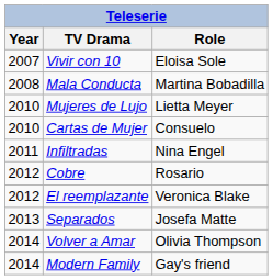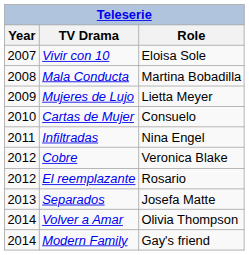 <table class="wikitable" style="font-size: 95%;">
 <tr>
 <th colspan="4" style="background: LightSteelBlue;"><a href='#'>Teleserie</a></th>
 </tr>
 <tr>
 <th>Year</th>
 <th>TV Drama</th>
 <th>Role</th>
 </tr>
 <tr>
 <td>2007</td>
 <td><em><a href='#'>Vivir con 10</a></em></td>
 <td>Eloisa Sole</td>
 </tr>
 <tr>
 <td>2008</td>
 <td><em><a href='#'>Mala Conducta</a></em></td>
 <td>Martina Bobadilla</td>
 </tr>
 <tr>
-<td>2010</td>
+<td>2009</td>
 <td><em><a href='#'>Mujeres de Lujo</a></em></td>
 <td>Lietta Meyer</td>
 </tr>
 <tr>
 <td>2010</td>
 <td><em><a href='#'>Cartas de Mujer</a></em></td>
 <td>Consuelo</td>
 </tr>
 <tr>
 <td>2011</td>
 <td><em><a href='#'>Infiltradas</a></em></td>
 <td>Nina Engel</td>
 </tr>
 <tr>
 <td>2012</td>
 <td><em><a href='#'>Cobre</a></em></td>
-<td>Rosario</td>
+<td>Veronica Blake</td>
 </tr>
 <tr>
 <td>2012</td>
 <td><em><a href='#'>El reemplazante</a></em></td>
-<td>Veronica Blake</td>
+<td>Rosario</td>
 </tr>
 <tr>
 <td>2013</td>
 <td><em><a href='#'>Separados</a></em></td>
 <td>Josefa Matte</td>
 </tr>
 <tr>
 <td>2014</td>
 <td><em><a href='#'>Volver a Amar</a></em></td>
 <td>Olivia Thompson</td>
 </tr>
 <tr>
 <td>2014</td>
 <td><em><a href='#'>Modern Family</a></em></td>
 <td>Gay's friend</td>
 </tr>
 </table>
